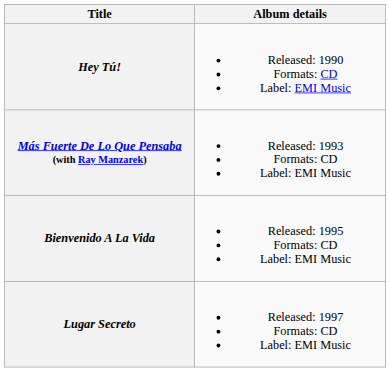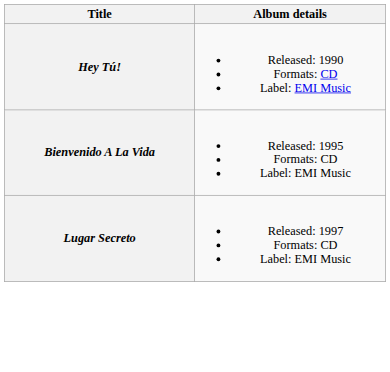 <table class="wikitable plainrowheaders" style="text-align:center;">
 <tr>
 <th scope="col" style="width:15em;">Title</th>
 <th scope="col" style="width:15em;">Album details</th>
 </tr>
 <tr>
 <th scope="row"><em>Hey Tú!</em></th>
 <td><br><ul><li>Released: 1990</li><li>Formats: <a href='#'>CD</a></li><li>Label: <a href='#'>EMI Music</a></li></ul></td>
 </tr>
 <tr>
-<th scope="row"><em><a href='#'>Más Fuerte De Lo Que Pensaba</a></em> <br><small>(with <a href='#'>Ray Manzarek</a>)</small></th>
-<td><br><ul><li>Released: 1993</li><li>Formats: CD</li><li>Label: EMI Music</li></ul></td>
-</tr>
-<tr>
 <th scope="row"><em>Bienvenido A La Vida</em></th>
 <td><br><ul><li>Released: 1995</li><li>Formats: CD</li><li>Label: EMI Music</li></ul></td>
 </tr>
 <tr>
 <th scope="row"><em>Lugar Secreto</em></th>
 <td><br><ul><li>Released: 1997</li><li>Formats: CD</li><li>Label: EMI Music</li></ul></td>
 </tr>
 </table>
